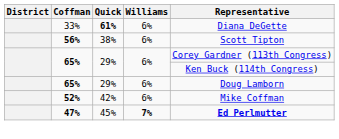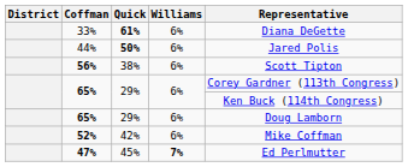 <table class="wikitable sortable">
 <tr>
 <th>District</th>
 <th>Coffman</th>
 <th>Quick</th>
 <th>Williams</th>
 <th>Representative</th>
 </tr>
 <tr align=center>
 <th></th>
 <td>33%</td>
 <td><strong>61%</strong></td>
 <td>6%</td>
 <td><a href='#'>Diana DeGette</a></td>
+</tr>
+<tr align=center>
+<th></th>
+<td>44%</td>
+<td><strong>50%</strong></td>
+<td>6%</td>
+<td><a href='#'>Jared Polis</a></td>
 </tr>
 <tr align=center>
 <th></th>
 <td><strong>56%</strong></td>
 <td>38%</td>
 <td>6%</td>
 <td><a href='#'>Scott Tipton</a></td>
 </tr>
 <tr align=center>
 <th rowspan=2 ></th>
 <td rowspan=2><strong>65%</strong></td>
 <td rowspan=2>29%</td>
 <td rowspan=2>6%</td>
 <td><a href='#'>Corey Gardner</a> (<a href='#'>113th Congress</a>)</td>
 </tr>
 <tr align=center>
 <td><a href='#'>Ken Buck</a> (<a href='#'>114th Congress</a>)</td>
 </tr>
 <tr align=center>
 <th></th>
 <td><strong>65%</strong></td>
 <td>29%</td>
 <td>6%</td>
 <td><a href='#'>Doug Lamborn</a></td>
 </tr>
 <tr align=center>
 <th></th>
 <td><strong>52%</strong></td>
 <td>42%</td>
 <td>6%</td>
 <td><a href='#'>Mike Coffman</a></td>
 </tr>
 <tr align=center>
 <th></th>
 <td><strong>47%</strong></td>
 <td>45%</td>
 <td><strong>7%</strong></td>
-<td><strong><a href='#'>Ed Perlmutter</a></strong></td>
+<td><a href='#'>Ed Perlmutter</a></td>
 </tr>
 </table>
